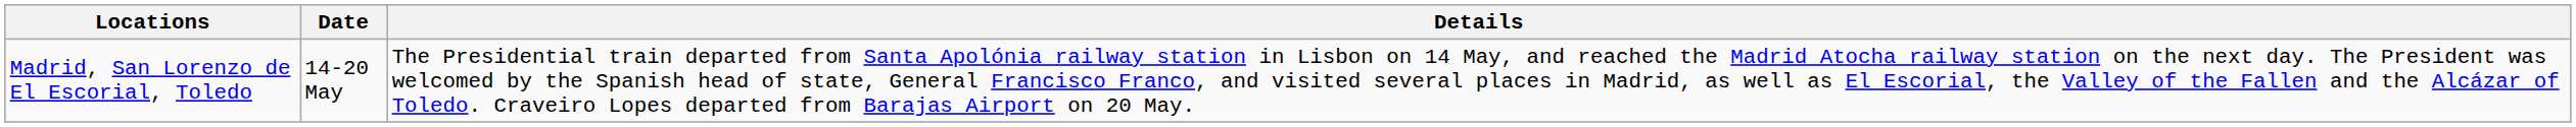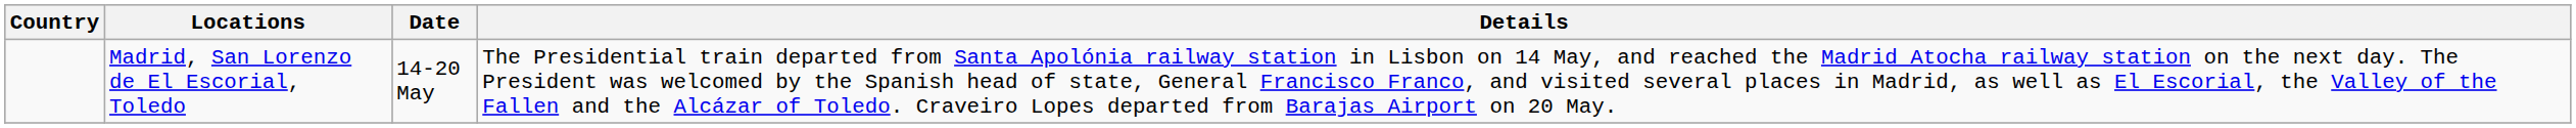 <table class="wikitable">
 <tr>
+<th>Country</th>
 <th>Locations</th>
 <th>Date</th>
 <th>Details</th>
 </tr>
 <tr>
+<td></td>
 <td><a href='#'>Madrid</a>, <a href='#'>San Lorenzo de El Escorial</a>, <a href='#'>Toledo</a></td>
 <td>14-20 May</td>
 <td>The Presidential train departed from <a href='#'>Santa Apolónia railway station</a> in Lisbon on 14 May, and reached the <a href='#'>Madrid Atocha railway station</a> on the next day. The President was welcomed by the Spanish head of state, General <a href='#'>Francisco Franco</a>, and visited several places in Madrid, as well as <a href='#'>El Escorial</a>, the <a href='#'>Valley of the Fallen</a> and the <a href='#'>Alcázar of Toledo</a>. Craveiro Lopes departed from <a href='#'>Barajas Airport</a> on 20 May.</td>
 </tr>
 </table>
